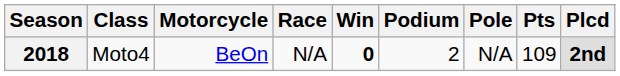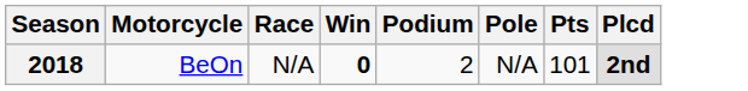 <table class="wikitable" style="text-align:right;">
 <tr>
 <th>Season</th>
-<th>Class</th>
 <th>Motorcycle</th>
 <th>Race</th>
 <th>Win</th>
 <th>Podium</th>
 <th>Pole</th>
 <th>Pts</th>
 <th>Plcd</th>
 </tr>
 <tr>
 <th>2018</th>
-<td>Moto4</td>
 <td><a href='#'>BeOn</a></td>
 <td>N/A</td>
 <td><strong>0</strong></td>
 <td>2</td>
 <td>N/A</td>
-<td>109</td>
+<td>101</td>
 <th style="background:#DFDFDF;">2nd</th>
 </tr>
 </table>
